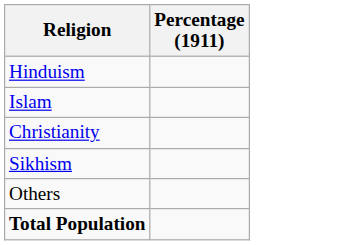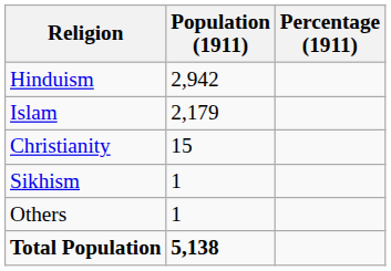 <table class="wikitable sortable">
 <tr>
 <th>Religion</th>
+<th>Population<br>(1911)</th>
 <th>Percentage<br>(1911)</th>
 </tr>
 <tr>
 <td><a href='#'>Hinduism</a> </td>
+<td>2,942</td>
 <td></td>
 </tr>
 <tr>
 <td><a href='#'>Islam</a> </td>
+<td>2,179</td>
 <td></td>
 </tr>
 <tr>
 <td><a href='#'>Christianity</a> </td>
+<td>15</td>
 <td></td>
 </tr>
 <tr>
 <td><a href='#'>Sikhism</a> </td>
+<td>1</td>
 <td></td>
 </tr>
 <tr>
 <td>Others</td>
+<td>1</td>
 <td></td>
 </tr>
 <tr>
 <td><strong>Total Population</strong></td>
+<td><strong>5,138</strong></td>
 <td><strong></strong></td>
 </tr>
 </table>
